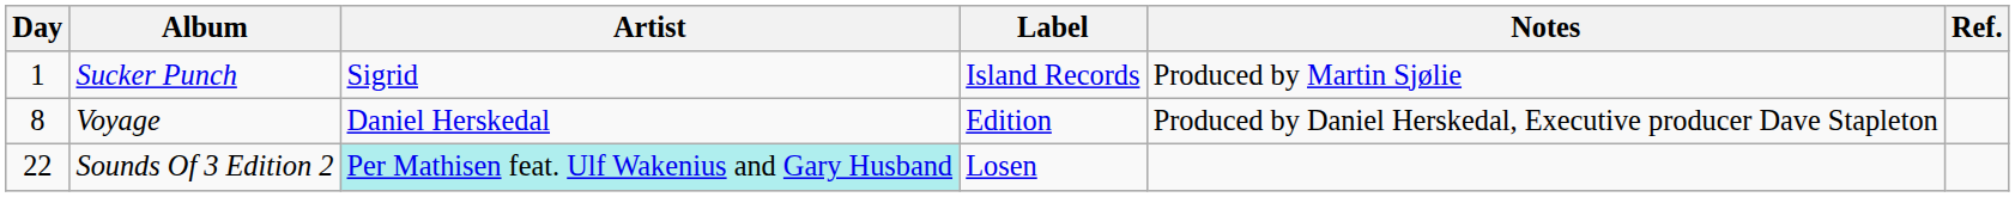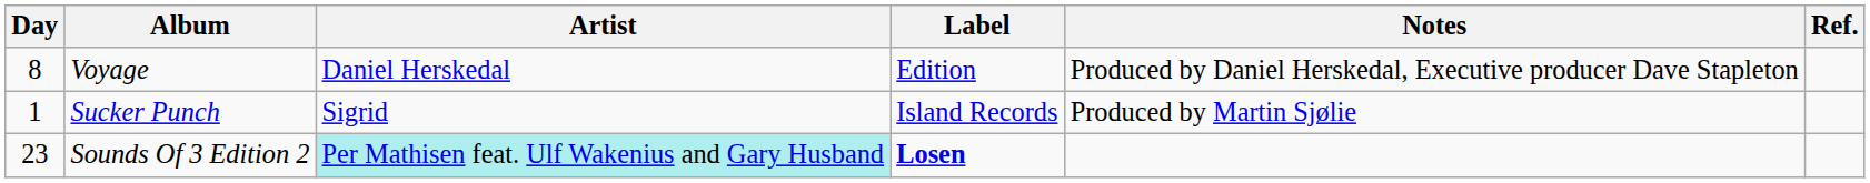 <table class="wikitable">
 <tr>
 <th>Day</th>
 <th>Album</th>
 <th>Artist</th>
 <th>Label</th>
 <th>Notes</th>
 <th>Ref.</th>
 </tr>
 <tr>
+<td rowspan="1" style="text-align:center;">8</td>
+<td><em>Voyage </em></td>
+<td><a href='#'>Daniel Herskedal</a></td>
+<td><a href='#'>Edition</a></td>
+<td>Produced by Daniel Herskedal, Executive producer Dave Stapleton</td>
+<td style="text-align:center;"></td>
+</tr>
+<tr>
 <td rowspan="1" style="text-align:center;">1</td>
 <td><em><a href='#'>Sucker Punch</a></em></td>
 <td><a href='#'>Sigrid</a></td>
 <td><a href='#'>Island Records</a></td>
 <td>Produced by <a href='#'>Martin Sjølie</a></td>
 <td style="text-align:center;"></td>
 </tr>
 <tr>
-<td rowspan="1" style="text-align:center;">8</td>
-<td><em>Voyage </em></td>
-<td><a href='#'>Daniel Herskedal</a></td>
-<td><a href='#'>Edition</a></td>
-<td>Produced by Daniel Herskedal, Executive producer Dave Stapleton</td>
-<td style="text-align:center;"></td>
-</tr>
-<tr>
-<td rowspan="1" style="text-align:center;">22</td>
+<td rowspan="1" style="text-align:center;">23</td>
 <td><em>Sounds Of 3 Edition 2</em></td>
 <td style="background: paleturquoise;"><a href='#'>Per Mathisen</a> feat. <a href='#'>Ulf Wakenius</a> and <a href='#'>Gary Husband</a></td>
-<td><a href='#'>Losen</a></td>
+<td><strong><a href='#'>Losen</a></strong></td>
 <td></td>
 <td style="text-align:center;"></td>
 </tr>
 </table>
